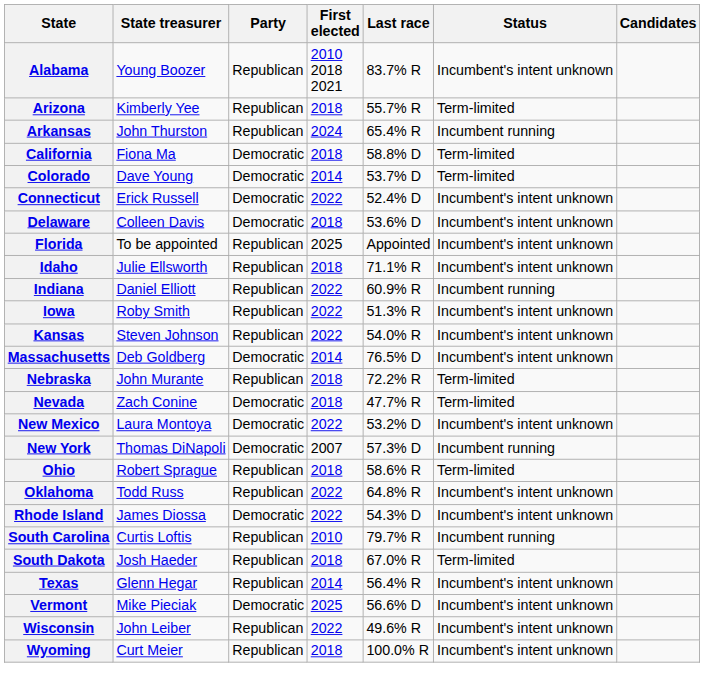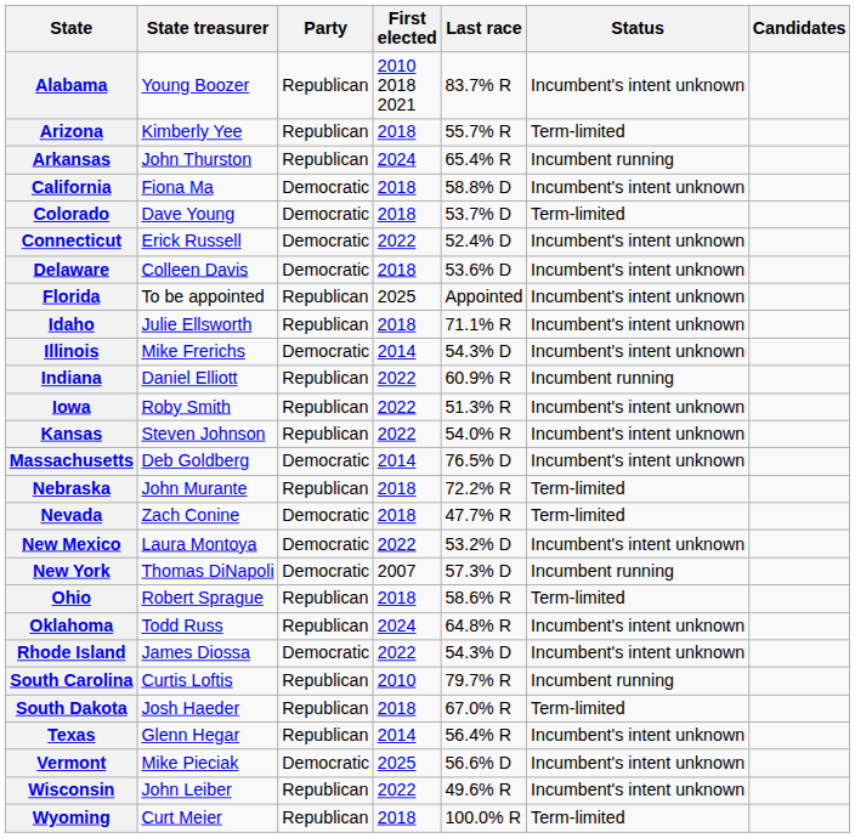 <table class="wikitable sortable">
 <tr>
 <th>State</th>
 <th>State treasurer</th>
 <th>Party</th>
 <th>First<br>elected</th>
 <th>Last race</th>
 <th>Status</th>
 <th>Candidates</th>
 </tr>
 <tr>
 <th><a href='#'>Alabama</a></th>
 <td><a href='#'>Young Boozer</a></td>
 <td>Republican</td>
 <td><a href='#'>2010</a><br>2018 <br>2021 </td>
 <td>83.7% R</td>
 <td>Incumbent's intent unknown</td>
 <td nowrap=""></td>
 </tr>
 <tr>
 <th><a href='#'>Arizona</a></th>
 <td><a href='#'>Kimberly Yee</a></td>
 <td>Republican</td>
 <td><a href='#'>2018</a></td>
 <td>55.7% R</td>
 <td>Term-limited</td>
 <td nowrap=""></td>
 </tr>
 <tr>
 <th><a href='#'>Arkansas</a></th>
 <td><a href='#'>John Thurston</a></td>
 <td>Republican</td>
 <td><a href='#'>2024 </a></td>
 <td>65.4% R</td>
 <td>Incumbent running</td>
 <td nowrap=""></td>
 </tr>
 <tr>
 <th><a href='#'>California</a></th>
 <td><a href='#'>Fiona Ma</a></td>
 <td>Democratic</td>
 <td><a href='#'>2018</a></td>
 <td>58.8% D</td>
-<td>Term-limited</td>
+<td>Incumbent's intent unknown</td>
 <td nowrap=""></td>
 </tr>
 <tr>
 <th><a href='#'>Colorado</a></th>
 <td><a href='#'>Dave Young</a></td>
 <td>Democratic</td>
-<td><a href='#'>2014</a></td>
+<td><a href='#'>2018</a></td>
 <td>53.7% D</td>
 <td>Term-limited</td>
 <td nowrap=""></td>
 </tr>
 <tr>
 <th><a href='#'>Connecticut</a></th>
 <td><a href='#'>Erick Russell</a></td>
 <td>Democratic</td>
 <td><a href='#'>2022</a></td>
 <td>52.4% D</td>
 <td>Incumbent's intent unknown</td>
 <td nowrap=""></td>
 </tr>
 <tr>
 <th><a href='#'>Delaware</a></th>
 <td><a href='#'>Colleen Davis</a></td>
 <td>Democratic</td>
 <td><a href='#'>2018</a></td>
 <td>53.6% D</td>
 <td>Incumbent's intent unknown</td>
 <td nowrap=""></td>
 </tr>
 <tr>
 <th><a href='#'>Florida</a></th>
 <td>To be appointed</td>
 <td>Republican</td>
 <td>2025</td>
 <td>Appointed</td>
 <td>Incumbent's intent unknown</td>
 <td nowrap=""></td>
 </tr>
 <tr>
 <th><a href='#'>Idaho</a></th>
 <td><a href='#'>Julie Ellsworth</a></td>
 <td>Republican</td>
 <td><a href='#'>2018</a></td>
 <td>71.1% R</td>
+<td>Incumbent's intent unknown</td>
+<td nowrap=""></td>
+</tr>
+<tr>
+<th><a href='#'>Illinois</a></th>
+<td><a href='#'>Mike Frerichs</a></td>
+<td>Democratic</td>
+<td><a href='#'>2014</a></td>
+<td>54.3% D</td>
 <td>Incumbent's intent unknown</td>
 <td nowrap=""></td>
 </tr>
 <tr>
 <th><a href='#'>Indiana</a></th>
 <td><a href='#'>Daniel Elliott</a></td>
 <td>Republican</td>
 <td><a href='#'>2022</a></td>
 <td>60.9% R</td>
 <td>Incumbent running</td>
 <td nowrap=""></td>
 </tr>
 <tr>
 <th><a href='#'>Iowa</a></th>
 <td><a href='#'>Roby Smith</a></td>
 <td>Republican</td>
 <td><a href='#'>2022</a></td>
 <td>51.3% R</td>
 <td>Incumbent's intent unknown</td>
 <td nowrap=""></td>
 </tr>
 <tr>
 <th><a href='#'>Kansas</a></th>
 <td><a href='#'>Steven Johnson</a></td>
 <td>Republican</td>
 <td><a href='#'>2022</a></td>
 <td>54.0% R</td>
 <td>Incumbent's intent unknown</td>
 <td nowrap=""></td>
 </tr>
 <tr>
 <th><a href='#'>Massachusetts</a></th>
 <td><a href='#'>Deb Goldberg</a></td>
 <td>Democratic</td>
 <td><a href='#'>2014</a></td>
 <td>76.5% D</td>
 <td>Incumbent's intent unknown</td>
 <td nowrap=""></td>
 </tr>
 <tr>
 <th><a href='#'>Nebraska</a></th>
 <td><a href='#'>John Murante</a></td>
 <td>Republican</td>
 <td><a href='#'>2018</a></td>
 <td>72.2% R</td>
 <td>Term-limited</td>
 <td nowrap=""></td>
 </tr>
 <tr>
 <th><a href='#'>Nevada</a></th>
 <td><a href='#'>Zach Conine</a></td>
 <td>Democratic</td>
 <td><a href='#'>2018</a></td>
 <td>47.7% R</td>
 <td>Term-limited</td>
 <td nowrap=""></td>
 </tr>
 <tr>
 <th><a href='#'>New Mexico</a></th>
 <td><a href='#'>Laura Montoya</a></td>
 <td>Democratic</td>
 <td><a href='#'>2022</a></td>
 <td>53.2% D</td>
 <td>Incumbent's intent unknown</td>
 <td nowrap=""></td>
 </tr>
 <tr>
 <th><a href='#'>New York</a></th>
 <td><a href='#'>Thomas DiNapoli</a></td>
 <td>Democratic</td>
 <td>2007</td>
 <td>57.3% D</td>
 <td>Incumbent running</td>
 <td nowrap=""></td>
 </tr>
 <tr>
 <th><a href='#'>Ohio</a></th>
 <td><a href='#'>Robert Sprague</a></td>
 <td>Republican</td>
 <td><a href='#'>2018</a></td>
 <td>58.6% R</td>
 <td>Term-limited</td>
 <td nowrap=""></td>
 </tr>
 <tr>
 <th><a href='#'>Oklahoma</a></th>
 <td><a href='#'>Todd Russ</a></td>
 <td>Republican</td>
-<td><a href='#'>2022</a></td>
+<td><a href='#'>2024</a></td>
 <td>64.8% R</td>
 <td>Incumbent's intent unknown</td>
 <td nowrap=""></td>
 </tr>
 <tr>
 <th><a href='#'>Rhode Island</a></th>
 <td><a href='#'>James Diossa</a></td>
 <td>Democratic</td>
 <td><a href='#'>2022</a></td>
 <td>54.3% D</td>
 <td>Incumbent's intent unknown</td>
 <td nowrap=""></td>
 </tr>
 <tr>
 <th><a href='#'>South Carolina</a></th>
 <td><a href='#'>Curtis Loftis</a></td>
 <td>Republican</td>
 <td><a href='#'>2010</a></td>
 <td>79.7% R</td>
 <td>Incumbent running</td>
 <td nowrap=""></td>
 </tr>
 <tr>
 <th><a href='#'>South Dakota</a></th>
 <td><a href='#'>Josh Haeder</a></td>
 <td>Republican</td>
 <td><a href='#'>2018</a></td>
 <td>67.0% R</td>
 <td>Term-limited</td>
 <td nowrap=""></td>
 </tr>
 <tr>
 <th><a href='#'>Texas</a></th>
 <td><a href='#'>Glenn Hegar</a></td>
 <td>Republican</td>
 <td><a href='#'>2014</a></td>
 <td>56.4% R</td>
 <td>Incumbent's intent unknown</td>
 <td nowrap=""></td>
 </tr>
 <tr>
 <th><a href='#'>Vermont</a></th>
 <td><a href='#'>Mike Pieciak</a></td>
 <td>Democratic</td>
 <td><a href='#'>2025</a></td>
 <td>56.6% D</td>
 <td>Incumbent's intent unknown</td>
 <td nowrap=""></td>
 </tr>
 <tr>
 <th><a href='#'>Wisconsin</a></th>
 <td><a href='#'>John Leiber</a></td>
 <td>Republican</td>
 <td><a href='#'>2022</a></td>
 <td>49.6% R</td>
 <td>Incumbent's intent unknown</td>
 <td nowrap=""></td>
 </tr>
 <tr>
 <th><a href='#'>Wyoming</a></th>
 <td><a href='#'>Curt Meier</a></td>
 <td>Republican</td>
 <td><a href='#'>2018</a></td>
 <td>100.0% R</td>
-<td>Incumbent's intent unknown</td>
+<td>Term-limited</td>
 <td nowrap=""></td>
 </tr>
 </table>
